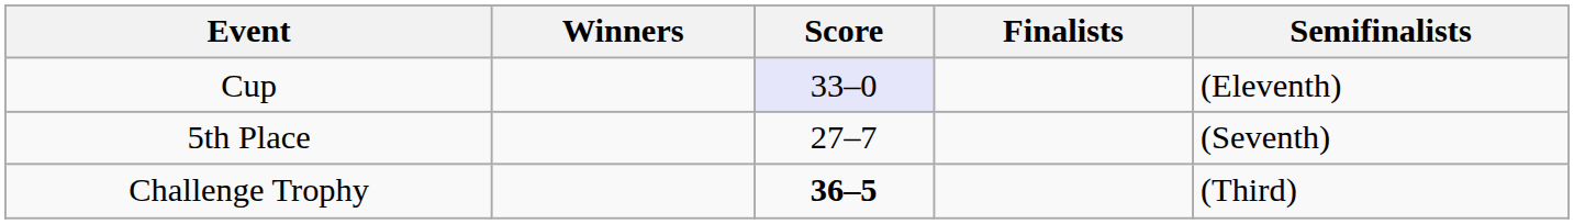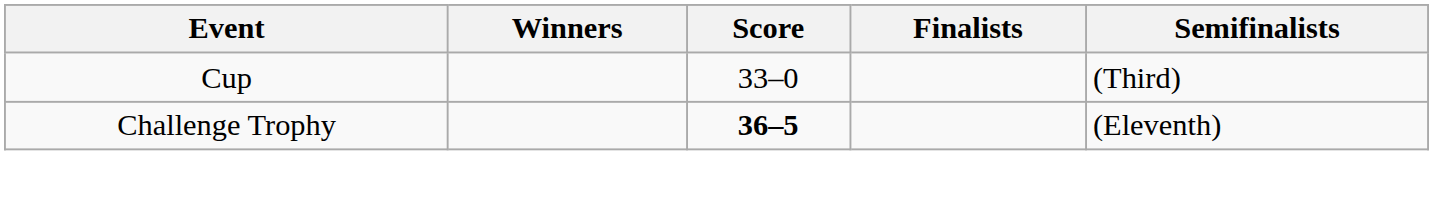 <table class="wikitable" width=750 style="text-align: center">
 <tr>
 <th>Event</th>
 <th>Winners</th>
 <th>Score</th>
 <th>Finalists</th>
 <th>Semifinalists</th>
 </tr>
 <tr>
 <td>Cup</td>
 <td align=left></td>
-<td style="background: lavender;">33–0</td>
+<td>33–0</td>
 <td align=left></td>
-<td align=left> (Eleventh)<br></td>
-</tr>
-<tr>
-<td>5th Place</td>
-<td align=left></td>
-<td>27–7</td>
-<td align=left></td>
-<td align=left> (Seventh)<br></td>
+<td align=left> (Third)<br></td>
 </tr>
 <tr>
 <td>Challenge Trophy</td>
 <td align=left></td>
 <td><strong>36–5</strong></td>
 <td align=left></td>
-<td align=left> (Third)<br></td>
+<td align=left> (Eleventh)<br></td>
 </tr>
 </table>
